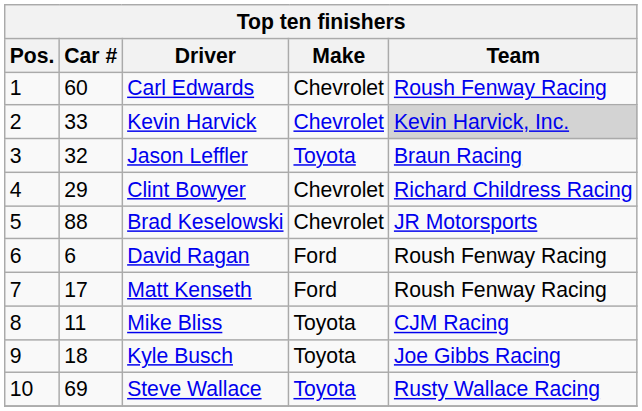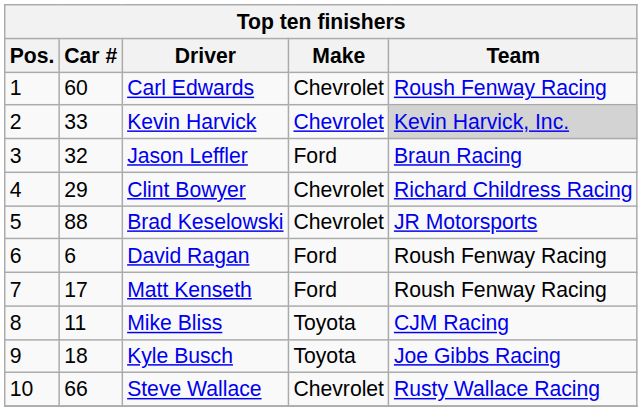 <table class="wikitable" style="font-size: 90%;">
 <tr>
 <th colspan=9>Top ten finishers</th>
 </tr>
 <tr>
 <th>Pos.</th>
 <th>Car #</th>
 <th>Driver</th>
 <th>Make</th>
 <th>Team</th>
 </tr>
 <tr>
 <td>1</td>
 <td>60</td>
 <td><a href='#'>Carl Edwards</a></td>
 <td>Chevrolet</td>
 <td><a href='#'>Roush Fenway Racing</a></td>
 </tr>
 <tr>
 <td>2</td>
 <td>33</td>
 <td><a href='#'>Kevin Harvick</a></td>
 <td><a href='#'>Chevrolet</a></td>
 <td style="background: lightgrey;"><a href='#'>Kevin Harvick, Inc.</a></td>
 </tr>
 <tr>
 <td>3</td>
 <td>32</td>
 <td><a href='#'>Jason Leffler</a></td>
-<td><a href='#'>Toyota</a></td>
+<td>Ford</td>
 <td><a href='#'>Braun Racing</a></td>
 </tr>
 <tr>
 <td>4</td>
 <td>29</td>
 <td><a href='#'>Clint Bowyer</a></td>
 <td>Chevrolet</td>
 <td><a href='#'>Richard Childress Racing</a></td>
 </tr>
 <tr>
 <td>5</td>
 <td>88</td>
 <td><a href='#'>Brad Keselowski</a></td>
 <td>Chevrolet</td>
 <td><a href='#'>JR Motorsports</a></td>
 </tr>
 <tr>
 <td>6</td>
 <td>6</td>
 <td><a href='#'>David Ragan</a></td>
 <td>Ford</td>
 <td>Roush Fenway Racing</td>
 </tr>
 <tr>
 <td>7</td>
 <td>17</td>
 <td><a href='#'>Matt Kenseth</a></td>
 <td>Ford</td>
 <td>Roush Fenway Racing</td>
 </tr>
 <tr>
 <td>8</td>
 <td>11</td>
 <td><a href='#'>Mike Bliss</a></td>
 <td>Toyota</td>
 <td><a href='#'>CJM Racing</a></td>
 </tr>
 <tr>
 <td>9</td>
 <td>18</td>
 <td><a href='#'>Kyle Busch</a></td>
 <td>Toyota</td>
 <td><a href='#'>Joe Gibbs Racing</a></td>
 </tr>
 <tr>
 <td>10</td>
-<td>69</td>
+<td>66</td>
 <td><a href='#'>Steve Wallace</a></td>
-<td><a href='#'>Toyota</a></td>
+<td>Chevrolet</td>
 <td><a href='#'>Rusty Wallace Racing</a></td>
 </tr>
 <tr>
 </tr>
 </table>
